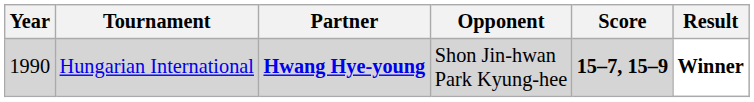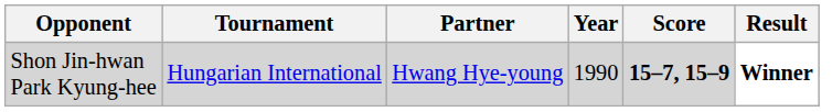 <table class="sortable wikitable" style="font-size: 90%;">
 <tr>
-<th>Year</th>
+<th>Opponent</th>
 <th>Tournament</th>
 <th>Partner</th>
-<th>Opponent</th>
+<th>Year</th>
 <th>Score</th>
 <th>Result</th>
 </tr>
 <tr style="background:#D5D5D5">
+<td align="left"> Shon Jin-hwan<br> Park Kyung-hee</td>
+<td align="left"><a href='#'>Hungarian International</a></td>
+<td align="left"> <a href='#'>Hwang Hye-young</a></td>
 <td align="center">1990</td>
-<td align="left"><a href='#'>Hungarian International</a></td>
-<td align="left"><strong> <a href='#'>Hwang Hye-young</a></strong></td>
-<td align="left"> Shon Jin-hwan<br> Park Kyung-hee</td>
 <td align="left"><strong>15–7, 15–9</strong></td>
 <td style="text-align:left; background:white"> <strong>Winner</strong></td>
 </tr>
 </table>
